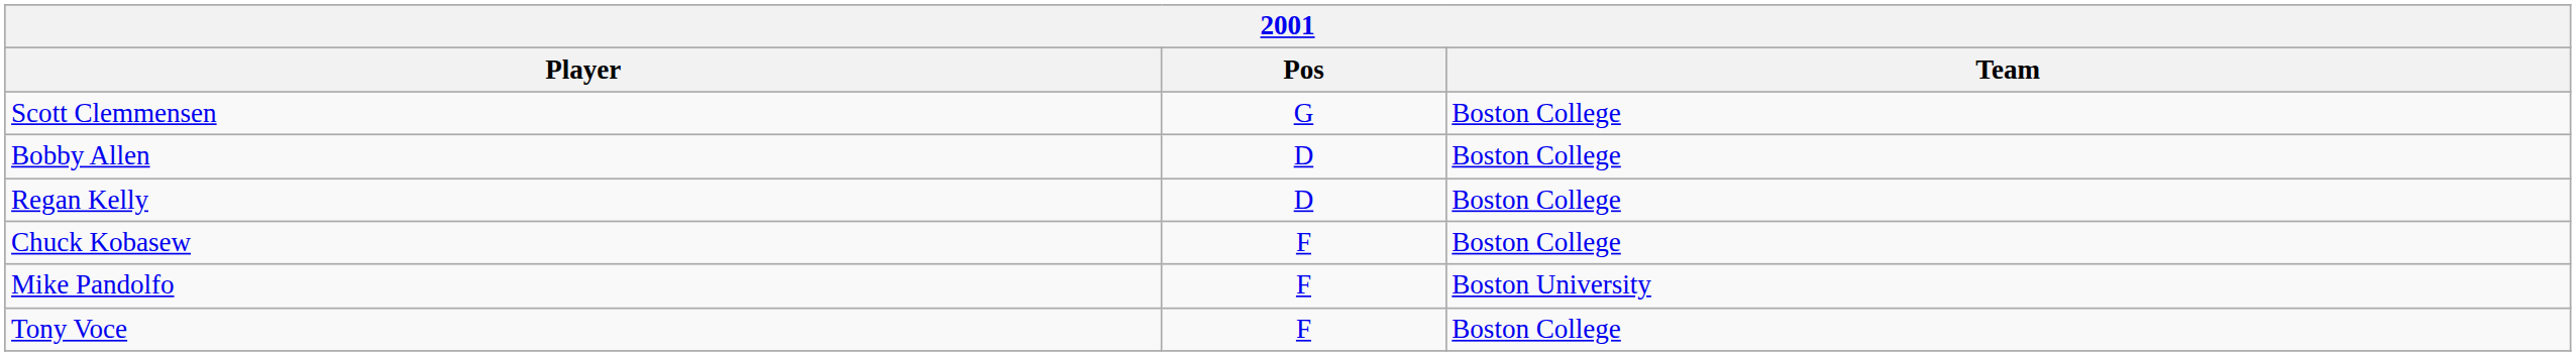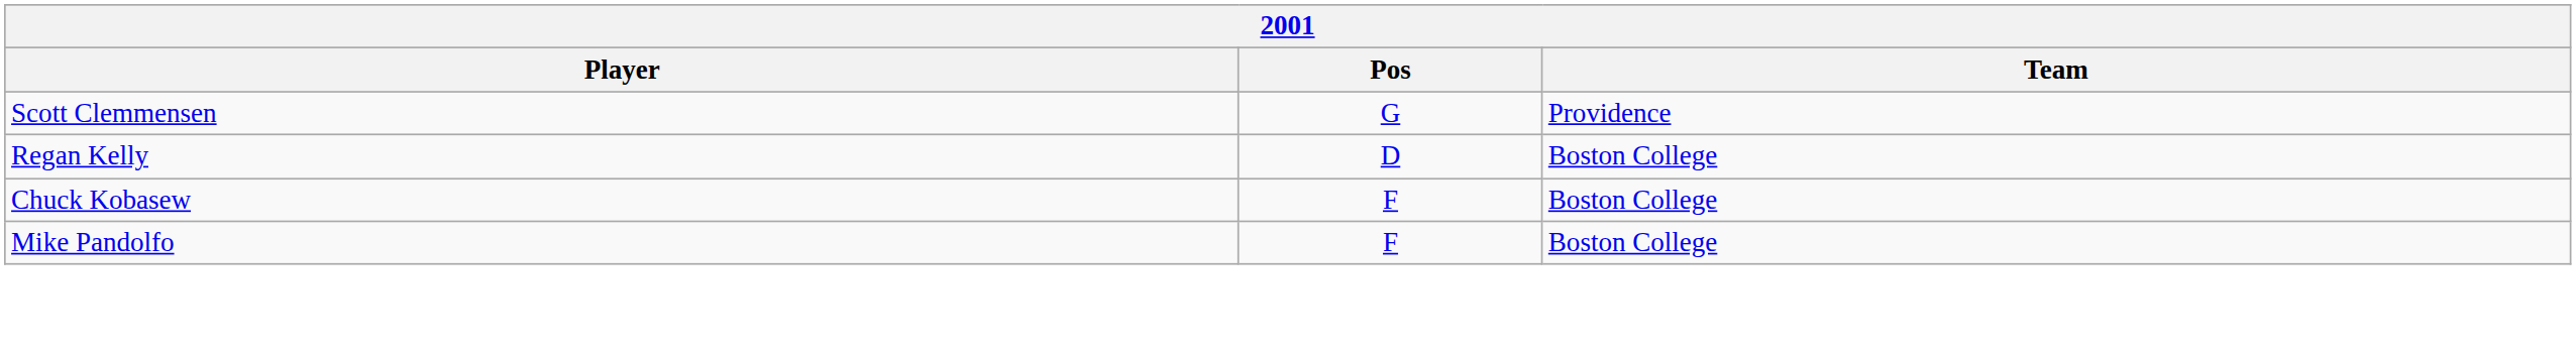 <table class="wikitable" width=95%>
 <tr>
 <th colspan=3><a href='#'>2001</a></th>
 </tr>
 <tr>
 <th>Player</th>
 <th>Pos</th>
 <th>Team</th>
 </tr>
 <tr>
 <td><a href='#'>Scott Clemmensen</a></td>
 <td align=center><a href='#'>G</a></td>
-<td><a href='#'>Boston College</a></td>
-</tr>
-<tr>
-<td><a href='#'>Bobby Allen</a></td>
-<td align=center><a href='#'>D</a></td>
-<td><a href='#'>Boston College</a></td>
+<td><a href='#'>Providence</a></td>
 </tr>
 <tr>
 <td><a href='#'>Regan Kelly</a></td>
 <td align=center><a href='#'>D</a></td>
 <td><a href='#'>Boston College</a></td>
 </tr>
 <tr>
 <td><a href='#'>Chuck Kobasew</a></td>
 <td align=center><a href='#'>F</a></td>
 <td><a href='#'>Boston College</a></td>
 </tr>
 <tr>
 <td><a href='#'>Mike Pandolfo</a></td>
 <td align=center><a href='#'>F</a></td>
-<td><a href='#'>Boston University</a></td>
-</tr>
-<tr>
-<td><a href='#'>Tony Voce</a></td>
-<td align=center><a href='#'>F</a></td>
 <td><a href='#'>Boston College</a></td>
 </tr>
 </table>
